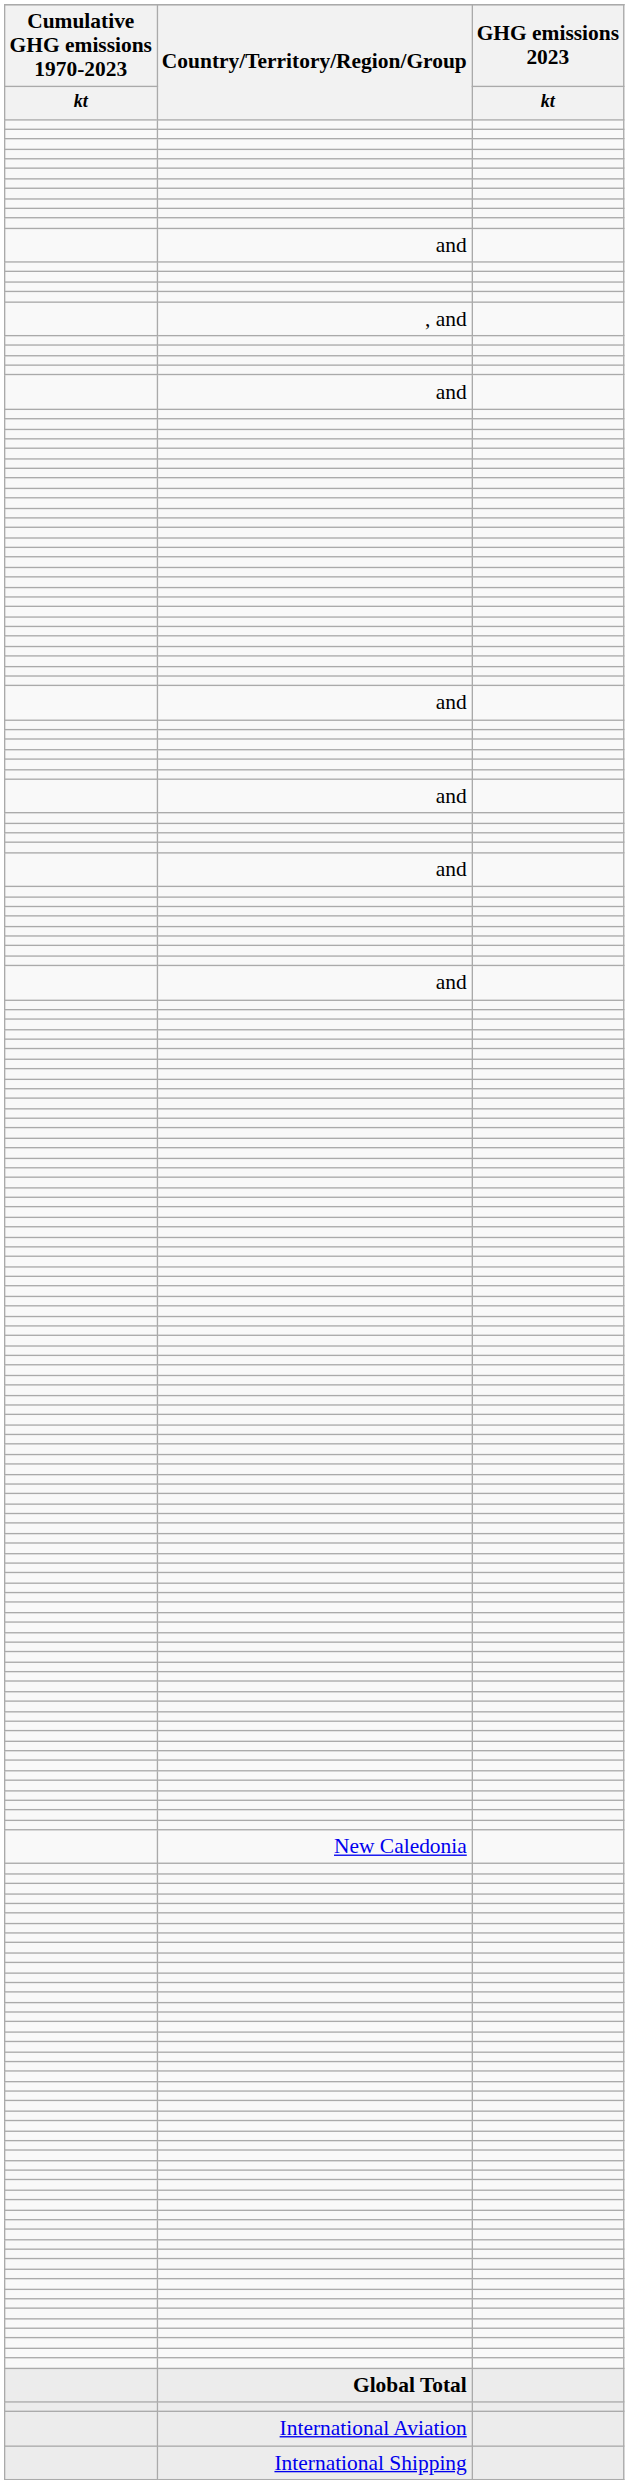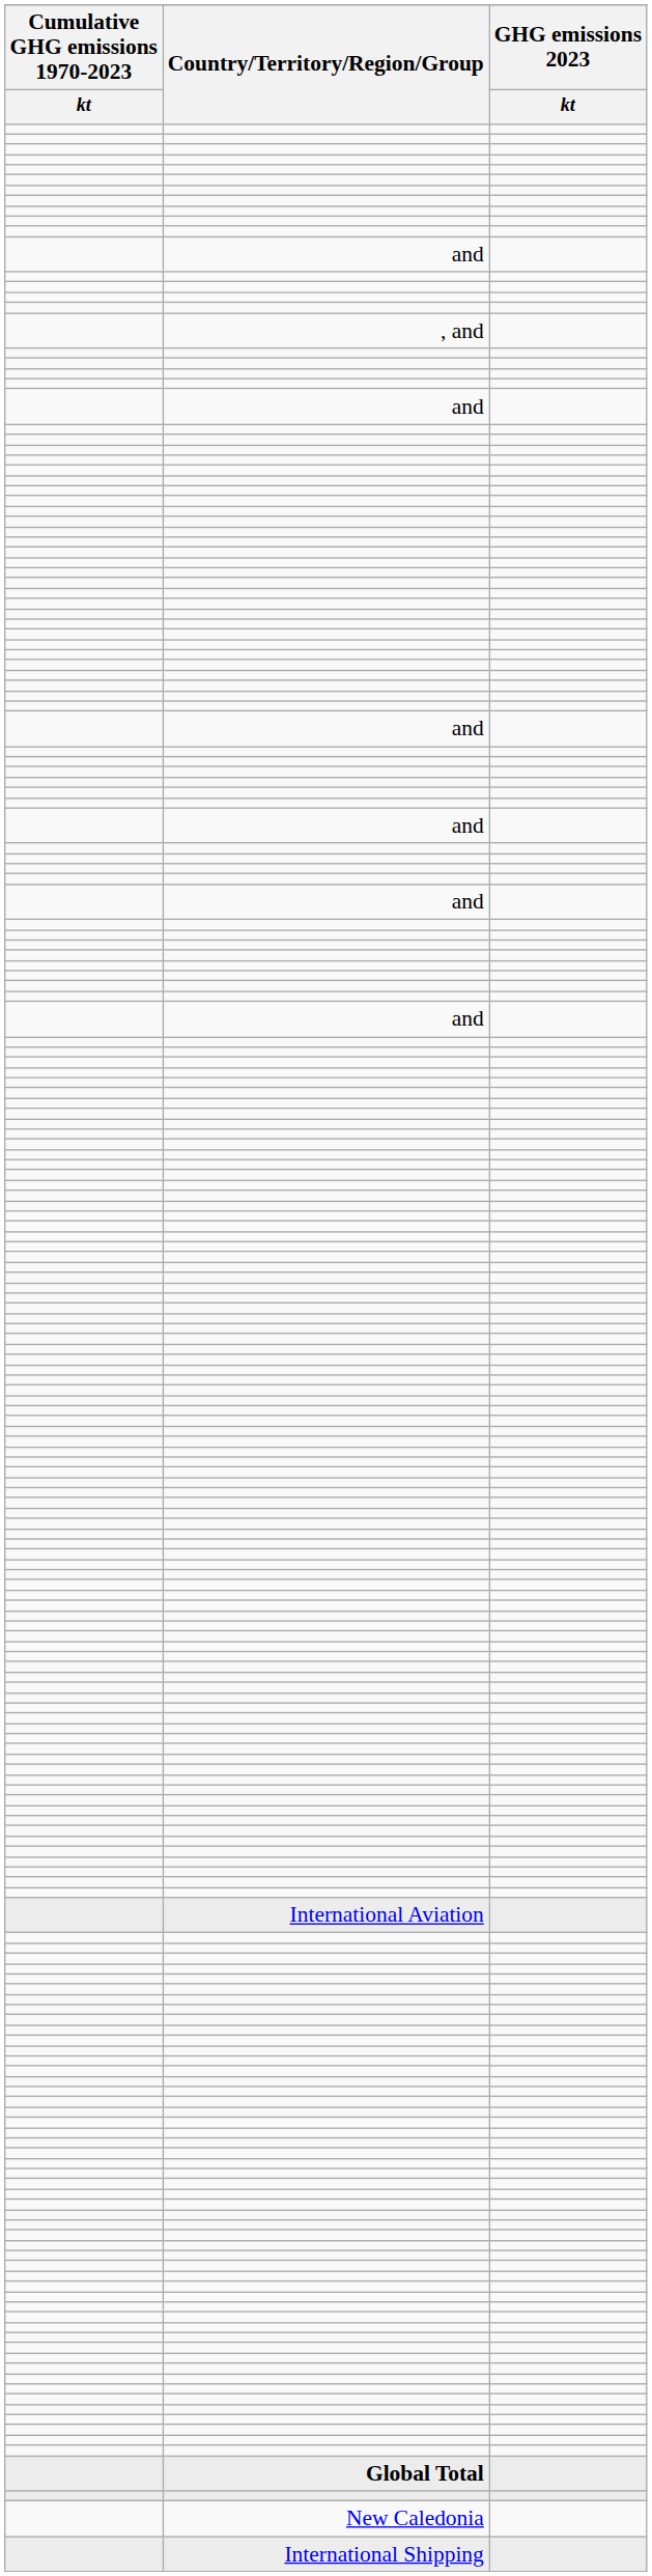 <table class="mw-datatable wikitable sortable sticky-header-multi static-row-numbers sort-under" style="text-align:right;">
 <tr>
 </tr>
 <tr>
 <th data-sort-type=number>Cumulative<br>GHG emissions<br>1970-2023</th>
 <th rowspan=2 data-sort-type=text>Country/Territory/Region/Group</th>
 <th data-sort-type=number>GHG emissions<br>2023</th>
 </tr>
 <tr style="font-size:85%; font-style:italic;">
 <th data-sort-type=number>kt<sub></sub></th>
 <th data-sort-type=number>kt<sub></sub></th>
 </tr>
 <tr>
 <td data-sort-value=100.00000></td>
 <td></td>
 <td></td>
 </tr>
 <tr>
 <td data-sort-value=92.44468></td>
 <td></td>
 <td></td>
 </tr>
 <tr>
 <td data-sort-value=33.99654></td>
 <td></td>
 <td></td>
 </tr>
 <tr>
 <td data-sort-value=28.38472></td>
 <td></td>
 <td></td>
 </tr>
 <tr>
 <td data-sort-value=18.35031></td>
 <td></td>
 <td></td>
 </tr>
 <tr>
 <td data-sort-value=16.18695></td>
 <td></td>
 <td></td>
 </tr>
 <tr>
 <td data-sort-value=12.32108></td>
 <td></td>
 <td></td>
 </tr>
 <tr>
 <td data-sort-value=9.89566></td>
 <td></td>
 <td></td>
 </tr>
 <tr>
 <td data-sort-value=9.45282></td>
 <td></td>
 <td></td>
 </tr>
 <tr>
 <td data-sort-value=8.48566></td>
 <td></td>
 <td></td>
 </tr>
 <tr>
 <td data-sort-value=8.30987></td>
 <td></td>
 <td></td>
 </tr>
 <tr>
 <td data-sort-value=7.97554></td>
 <td> and </td>
 <td></td>
 </tr>
 <tr>
 <td data-sort-value=7.49392></td>
 <td></td>
 <td></td>
 </tr>
 <tr>
 <td data-sort-value=7.40104></td>
 <td></td>
 <td></td>
 </tr>
 <tr>
 <td data-sort-value=7.16409></td>
 <td></td>
 <td></td>
 </tr>
 <tr>
 <td data-sort-value=7.16391></td>
 <td></td>
 <td></td>
 </tr>
 <tr>
 <td data-sort-value=6.98929></td>
 <td>,  and </td>
 <td></td>
 </tr>
 <tr>
 <td data-sort-value=6.47461></td>
 <td></td>
 <td></td>
 </tr>
 <tr>
 <td data-sort-value=6.34442></td>
 <td></td>
 <td></td>
 </tr>
 <tr>
 <td data-sort-value=5.70647></td>
 <td></td>
 <td></td>
 </tr>
 <tr>
 <td data-sort-value=4.75013></td>
 <td></td>
 <td></td>
 </tr>
 <tr>
 <td data-sort-value=4.64742></td>
 <td> and </td>
 <td></td>
 </tr>
 <tr>
 <td data-sort-value=4.40700></td>
 <td></td>
 <td></td>
 </tr>
 <tr>
 <td data-sort-value=4.25839></td>
 <td></td>
 <td></td>
 </tr>
 <tr>
 <td data-sort-value=4.25762></td>
 <td></td>
 <td></td>
 </tr>
 <tr>
 <td data-sort-value=4.11217></td>
 <td></td>
 <td></td>
 </tr>
 <tr>
 <td data-sort-value=4.00715></td>
 <td></td>
 <td></td>
 </tr>
 <tr>
 <td data-sort-value=3.06682></td>
 <td></td>
 <td></td>
 </tr>
 <tr>
 <td data-sort-value=3.04929></td>
 <td></td>
 <td></td>
 </tr>
 <tr>
 <td data-sort-value=2.93408></td>
 <td></td>
 <td></td>
 </tr>
 <tr>
 <td data-sort-value=2.84477></td>
 <td></td>
 <td></td>
 </tr>
 <tr>
 <td data-sort-value=2.75037></td>
 <td></td>
 <td></td>
 </tr>
 <tr>
 <td data-sort-value=2.68484></td>
 <td></td>
 <td></td>
 </tr>
 <tr>
 <td data-sort-value=2.58007></td>
 <td></td>
 <td></td>
 </tr>
 <tr>
 <td data-sort-value=2.57903></td>
 <td></td>
 <td></td>
 </tr>
 <tr>
 <td data-sort-value=2.38453></td>
 <td></td>
 <td></td>
 </tr>
 <tr>
 <td data-sort-value=2.28696></td>
 <td></td>
 <td></td>
 </tr>
 <tr>
 <td data-sort-value=2.28391></td>
 <td></td>
 <td></td>
 </tr>
 <tr>
 <td data-sort-value=2.26351></td>
 <td></td>
 <td></td>
 </tr>
 <tr>
 <td data-sort-value=2.13029></td>
 <td></td>
 <td></td>
 </tr>
 <tr>
 <td data-sort-value=2.08981></td>
 <td></td>
 <td></td>
 </tr>
 <tr>
 <td data-sort-value=2.01651></td>
 <td></td>
 <td></td>
 </tr>
 <tr>
 <td data-sort-value=1.92549></td>
 <td></td>
 <td></td>
 </tr>
 <tr>
 <td data-sort-value=1.70011></td>
 <td></td>
 <td></td>
 </tr>
 <tr>
 <td data-sort-value=1.51236></td>
 <td></td>
 <td></td>
 </tr>
 <tr>
 <td data-sort-value=1.38179></td>
 <td></td>
 <td></td>
 </tr>
 <tr>
 <td data-sort-value=1.34185></td>
 <td></td>
 <td></td>
 </tr>
 <tr>
 <td data-sort-value=1.29073></td>
 <td></td>
 <td></td>
 </tr>
 <tr>
 <td data-sort-value=1.28668></td>
 <td></td>
 <td></td>
 </tr>
 <tr>
 <td data-sort-value=1.27665></td>
 <td></td>
 <td></td>
 </tr>
 <tr>
 <td data-sort-value=1.27357></td>
 <td> and </td>
 <td></td>
 </tr>
 <tr>
 <td data-sort-value=1.27323></td>
 <td></td>
 <td></td>
 </tr>
 <tr>
 <td data-sort-value=1.21494></td>
 <td></td>
 <td></td>
 </tr>
 <tr>
 <td data-sort-value=1.20042></td>
 <td></td>
 <td></td>
 </tr>
 <tr>
 <td data-sort-value=1.16664></td>
 <td></td>
 <td></td>
 </tr>
 <tr>
 <td data-sort-value=1.13598></td>
 <td></td>
 <td></td>
 </tr>
 <tr>
 <td data-sort-value=1.10625></td>
 <td></td>
 <td></td>
 </tr>
 <tr>
 <td data-sort-value=1.01381></td>
 <td> and </td>
 <td></td>
 </tr>
 <tr>
 <td data-sort-value=1.00431></td>
 <td></td>
 <td></td>
 </tr>
 <tr>
 <td data-sort-value=1.00149></td>
 <td></td>
 <td></td>
 </tr>
 <tr>
 <td data-sort-value=0.93524></td>
 <td></td>
 <td></td>
 </tr>
 <tr>
 <td data-sort-value=0.93182></td>
 <td></td>
 <td></td>
 </tr>
 <tr>
 <td data-sort-value=0.88630></td>
 <td> and </td>
 <td></td>
 </tr>
 <tr>
 <td data-sort-value=0.86715></td>
 <td></td>
 <td></td>
 </tr>
 <tr>
 <td data-sort-value=0.86708></td>
 <td></td>
 <td></td>
 </tr>
 <tr>
 <td data-sort-value=0.85204></td>
 <td></td>
 <td></td>
 </tr>
 <tr>
 <td data-sort-value=0.84638></td>
 <td></td>
 <td></td>
 </tr>
 <tr>
 <td data-sort-value=0.84392></td>
 <td></td>
 <td></td>
 </tr>
 <tr>
 <td data-sort-value=0.83745></td>
 <td></td>
 <td></td>
 </tr>
 <tr>
 <td data-sort-value=0.82961></td>
 <td></td>
 <td></td>
 </tr>
 <tr>
 <td data-sort-value=0.79291></td>
 <td></td>
 <td></td>
 </tr>
 <tr>
 <td data-sort-value=0.76786></td>
 <td> and </td>
 <td></td>
 </tr>
 <tr>
 <td data-sort-value=0.75021></td>
 <td></td>
 <td></td>
 </tr>
 <tr>
 <td data-sort-value=0.71779></td>
 <td></td>
 <td></td>
 </tr>
 <tr>
 <td data-sort-value=0.71404></td>
 <td></td>
 <td></td>
 </tr>
 <tr>
 <td data-sort-value=0.70721></td>
 <td></td>
 <td></td>
 </tr>
 <tr>
 <td data-sort-value=0.67568></td>
 <td></td>
 <td></td>
 </tr>
 <tr>
 <td data-sort-value=0.61502></td>
 <td></td>
 <td></td>
 </tr>
 <tr>
 <td data-sort-value=0.59406></td>
 <td></td>
 <td></td>
 </tr>
 <tr>
 <td data-sort-value=0.55019></td>
 <td></td>
 <td></td>
 </tr>
 <tr>
 <td data-sort-value=0.54210></td>
 <td></td>
 <td></td>
 </tr>
 <tr>
 <td data-sort-value=0.51856></td>
 <td></td>
 <td></td>
 </tr>
 <tr>
 <td data-sort-value=0.51643></td>
 <td></td>
 <td></td>
 </tr>
 <tr>
 <td data-sort-value=0.51507></td>
 <td></td>
 <td></td>
 </tr>
 <tr>
 <td data-sort-value=0.46730></td>
 <td></td>
 <td></td>
 </tr>
 <tr>
 <td data-sort-value=0.46693></td>
 <td></td>
 <td></td>
 </tr>
 <tr>
 <td data-sort-value=0.43631></td>
 <td></td>
 <td></td>
 </tr>
 <tr>
 <td data-sort-value=0.42904></td>
 <td></td>
 <td></td>
 </tr>
 <tr>
 <td data-sort-value=0.42398></td>
 <td></td>
 <td></td>
 </tr>
 <tr>
 <td data-sort-value=0.40947></td>
 <td></td>
 <td></td>
 </tr>
 <tr>
 <td data-sort-value=0.40859></td>
 <td></td>
 <td></td>
 </tr>
 <tr>
 <td data-sort-value=0.40338></td>
 <td></td>
 <td></td>
 </tr>
 <tr>
 <td data-sort-value=0.38773></td>
 <td></td>
 <td></td>
 </tr>
 <tr>
 <td data-sort-value=0.38584></td>
 <td></td>
 <td></td>
 </tr>
 <tr>
 <td data-sort-value=0.38447></td>
 <td></td>
 <td></td>
 </tr>
 <tr>
 <td data-sort-value=0.37370></td>
 <td></td>
 <td></td>
 </tr>
 <tr>
 <td data-sort-value=0.37217></td>
 <td></td>
 <td></td>
 </tr>
 <tr>
 <td data-sort-value=0.37120></td>
 <td></td>
 <td></td>
 </tr>
 <tr>
 <td data-sort-value=0.36874></td>
 <td></td>
 <td></td>
 </tr>
 <tr>
 <td data-sort-value=0.36816></td>
 <td></td>
 <td></td>
 </tr>
 <tr>
 <td data-sort-value=0.36792></td>
 <td></td>
 <td></td>
 </tr>
 <tr>
 <td data-sort-value=0.36211></td>
 <td></td>
 <td></td>
 </tr>
 <tr>
 <td data-sort-value=0.35084></td>
 <td></td>
 <td></td>
 </tr>
 <tr>
 <td data-sort-value=0.35055></td>
 <td></td>
 <td></td>
 </tr>
 <tr>
 <td data-sort-value=0.34313></td>
 <td></td>
 <td></td>
 </tr>
 <tr>
 <td data-sort-value=0.30965></td>
 <td></td>
 <td></td>
 </tr>
 <tr>
 <td data-sort-value=0.30596></td>
 <td></td>
 <td></td>
 </tr>
 <tr>
 <td data-sort-value=0.29978></td>
 <td></td>
 <td></td>
 </tr>
 <tr>
 <td data-sort-value=0.29288></td>
 <td></td>
 <td></td>
 </tr>
 <tr>
 <td data-sort-value=0.28842></td>
 <td></td>
 <td></td>
 </tr>
 <tr>
 <td data-sort-value=0.28437></td>
 <td></td>
 <td></td>
 </tr>
 <tr>
 <td data-sort-value=0.27006></td>
 <td></td>
 <td></td>
 </tr>
 <tr>
 <td data-sort-value=0.26969></td>
 <td></td>
 <td></td>
 </tr>
 <tr>
 <td data-sort-value=0.26604></td>
 <td></td>
 <td></td>
 </tr>
 <tr>
 <td data-sort-value=0.26380></td>
 <td></td>
 <td></td>
 </tr>
 <tr>
 <td data-sort-value=0.25468></td>
 <td></td>
 <td></td>
 </tr>
 <tr>
 <td data-sort-value=0.24910></td>
 <td></td>
 <td></td>
 </tr>
 <tr>
 <td data-sort-value=0.24824></td>
 <td></td>
 <td></td>
 </tr>
 <tr>
 <td data-sort-value=0.23825></td>
 <td></td>
 <td></td>
 </tr>
 <tr>
 <td data-sort-value=0.23704></td>
 <td></td>
 <td></td>
 </tr>
 <tr>
 <td data-sort-value=0.23142></td>
 <td></td>
 <td></td>
 </tr>
 <tr>
 <td data-sort-value=0.21407></td>
 <td></td>
 <td></td>
 </tr>
 <tr>
 <td data-sort-value=0.21229></td>
 <td></td>
 <td></td>
 </tr>
 <tr>
 <td data-sort-value=0.21099></td>
 <td></td>
 <td></td>
 </tr>
 <tr>
 <td data-sort-value=0.19583></td>
 <td></td>
 <td></td>
 </tr>
 <tr>
 <td data-sort-value=0.18888></td>
 <td></td>
 <td></td>
 </tr>
 <tr>
 <td data-sort-value=0.18771></td>
 <td></td>
 <td></td>
 </tr>
 <tr>
 <td data-sort-value=0.18240></td>
 <td></td>
 <td></td>
 </tr>
 <tr>
 <td data-sort-value=0.18120></td>
 <td></td>
 <td></td>
 </tr>
 <tr>
 <td data-sort-value=0.18072></td>
 <td></td>
 <td></td>
 </tr>
 <tr>
 <td data-sort-value=0.17415></td>
 <td></td>
 <td></td>
 </tr>
 <tr>
 <td data-sort-value=0.16204></td>
 <td></td>
 <td></td>
 </tr>
 <tr>
 <td data-sort-value=0.15812></td>
 <td></td>
 <td></td>
 </tr>
 <tr>
 <td data-sort-value=0.13718></td>
 <td></td>
 <td></td>
 </tr>
 <tr>
 <td data-sort-value=0.13617></td>
 <td></td>
 <td></td>
 </tr>
 <tr>
 <td data-sort-value=0.13557></td>
 <td></td>
 <td></td>
 </tr>
 <tr>
 <td data-sort-value=0.13284></td>
 <td></td>
 <td></td>
 </tr>
 <tr>
 <td data-sort-value=0.13261></td>
 <td></td>
 <td></td>
 </tr>
 <tr>
 <td data-sort-value=0.12813></td>
 <td></td>
 <td></td>
 </tr>
 <tr>
 <td data-sort-value=0.12151></td>
 <td></td>
 <td></td>
 </tr>
 <tr>
 <td data-sort-value=0.11748></td>
 <td></td>
 <td></td>
 </tr>
 <tr>
 <td data-sort-value=0.11597></td>
 <td></td>
 <td></td>
 </tr>
 <tr>
 <td data-sort-value=0.11276></td>
 <td></td>
 <td></td>
 </tr>
 <tr>
 <td data-sort-value=0.10832></td>
 <td></td>
 <td></td>
 </tr>
 <tr>
 <td data-sort-value=0.09674></td>
 <td></td>
 <td></td>
 </tr>
 <tr>
 <td data-sort-value=0.09540></td>
 <td></td>
 <td></td>
 </tr>
 <tr>
 <td data-sort-value=0.09245></td>
 <td></td>
 <td></td>
 </tr>
 <tr>
 <td data-sort-value=0.08305></td>
 <td></td>
 <td></td>
 </tr>
 <tr>
 <td data-sort-value=0.07880></td>
 <td></td>
 <td></td>
 </tr>
 <tr>
 <td data-sort-value=0.07379></td>
 <td></td>
 <td></td>
 </tr>
 <tr>
 <td data-sort-value=0.07355></td>
 <td></td>
 <td></td>
 </tr>
 <tr>
 <td data-sort-value=0.06942></td>
 <td></td>
 <td></td>
 </tr>
 <tr>
 <td data-sort-value=0.06602></td>
 <td></td>
 <td></td>
 </tr>
 <tr>
 <td data-sort-value=0.06120></td>
 <td></td>
 <td></td>
 </tr>
 <tr>
 <td data-sort-value=0.05029></td>
 <td></td>
 <td></td>
 </tr>
 <tr>
 <td data-sort-value=0.04417></td>
 <td></td>
 <td></td>
 </tr>
-<tr>
-<td data-sort-value=0.04256></td>
-<td> <a href='#'>New Caledonia</a></td>
+<tr class="sortbottom static-row-header" style="background-color:#ececec;">
+<td data-sort-value=4.94615></td>
+<td><a href='#'>International Aviation</a></td>
 <td></td>
 </tr>
 <tr>
 <td data-sort-value=0.04142></td>
 <td></td>
 <td></td>
 </tr>
 <tr>
 <td data-sort-value=0.03825></td>
 <td></td>
 <td></td>
 </tr>
 <tr>
 <td data-sort-value=0.03593></td>
 <td></td>
 <td></td>
 </tr>
 <tr>
 <td data-sort-value=0.03566></td>
 <td></td>
 <td></td>
 </tr>
 <tr>
 <td data-sort-value=0.03370></td>
 <td></td>
 <td></td>
 </tr>
 <tr>
 <td data-sort-value=0.03028></td>
 <td></td>
 <td></td>
 </tr>
 <tr>
 <td data-sort-value=0.03001></td>
 <td></td>
 <td></td>
 </tr>
 <tr>
 <td data-sort-value=0.02790></td>
 <td></td>
 <td></td>
 </tr>
 <tr>
 <td data-sort-value=0.02658></td>
 <td></td>
 <td></td>
 </tr>
 <tr>
 <td data-sort-value=0.02523></td>
 <td></td>
 <td></td>
 </tr>
 <tr>
 <td data-sort-value=0.02298></td>
 <td></td>
 <td></td>
 </tr>
 <tr>
 <td data-sort-value=0.02141></td>
 <td></td>
 <td></td>
 </tr>
 <tr>
 <td data-sort-value=0.02131></td>
 <td></td>
 <td></td>
 </tr>
 <tr>
 <td data-sort-value=0.01827></td>
 <td></td>
 <td></td>
 </tr>
 <tr>
 <td data-sort-value=0.01733></td>
 <td></td>
 <td></td>
 </tr>
 <tr>
 <td data-sort-value=0.01386></td>
 <td></td>
 <td></td>
 </tr>
 <tr>
 <td data-sort-value=0.01211></td>
 <td></td>
 <td></td>
 </tr>
 <tr>
 <td data-sort-value=0.01194></td>
 <td></td>
 <td></td>
 </tr>
 <tr>
 <td data-sort-value=0.01159></td>
 <td></td>
 <td></td>
 </tr>
 <tr>
 <td data-sort-value=0.01153></td>
 <td></td>
 <td></td>
 </tr>
 <tr>
 <td data-sort-value=0.00903></td>
 <td></td>
 <td></td>
 </tr>
 <tr>
 <td data-sort-value=0.00801></td>
 <td></td>
 <td></td>
 </tr>
 <tr>
 <td data-sort-value=0.00800></td>
 <td></td>
 <td></td>
 </tr>
 <tr>
 <td data-sort-value=0.00740></td>
 <td></td>
 <td></td>
 </tr>
 <tr>
 <td data-sort-value=0.00687></td>
 <td></td>
 <td></td>
 </tr>
 <tr>
 <td data-sort-value=0.00596></td>
 <td></td>
 <td></td>
 </tr>
 <tr>
 <td data-sort-value=0.00594></td>
 <td></td>
 <td></td>
 </tr>
 <tr>
 <td data-sort-value=0.00519></td>
 <td></td>
 <td></td>
 </tr>
 <tr>
 <td data-sort-value=0.00509></td>
 <td></td>
 <td></td>
 </tr>
 <tr>
 <td data-sort-value=0.00474></td>
 <td></td>
 <td></td>
 </tr>
 <tr>
 <td data-sort-value=0.00440></td>
 <td></td>
 <td></td>
 </tr>
 <tr>
 <td data-sort-value=0.00399></td>
 <td></td>
 <td></td>
 </tr>
 <tr>
 <td data-sort-value=0.00386></td>
 <td></td>
 <td></td>
 </tr>
 <tr>
 <td data-sort-value=0.00358></td>
 <td></td>
 <td></td>
 </tr>
 <tr>
 <td data-sort-value=0.00294></td>
 <td></td>
 <td></td>
 </tr>
 <tr>
 <td data-sort-value=0.00291></td>
 <td></td>
 <td></td>
 </tr>
 <tr>
 <td data-sort-value=0.00244></td>
 <td></td>
 <td></td>
 </tr>
 <tr>
 <td data-sort-value=0.00232></td>
 <td></td>
 <td></td>
 </tr>
 <tr>
 <td data-sort-value=0.00179></td>
 <td></td>
 <td></td>
 </tr>
 <tr>
 <td data-sort-value=0.00163></td>
 <td></td>
 <td></td>
 </tr>
 <tr>
 <td data-sort-value=0.00146></td>
 <td></td>
 <td></td>
 </tr>
 <tr>
 <td data-sort-value=0.00140></td>
 <td></td>
 <td></td>
 </tr>
 <tr>
 <td data-sort-value=0.00139></td>
 <td></td>
 <td></td>
 </tr>
 <tr>
 <td data-sort-value=0.00109></td>
 <td></td>
 <td></td>
 </tr>
 <tr>
 <td data-sort-value=0.00087></td>
 <td></td>
 <td></td>
 </tr>
 <tr>
 <td data-sort-value=0.00069></td>
 <td></td>
 <td></td>
 </tr>
 <tr>
 <td data-sort-value=0.00068></td>
 <td></td>
 <td></td>
 </tr>
 <tr>
 <td data-sort-value=0.00067></td>
 <td></td>
 <td></td>
 </tr>
 <tr>
 <td data-sort-value=0.00054></td>
 <td></td>
 <td></td>
 </tr>
 <tr>
 <td data-sort-value=0.00022></td>
 <td></td>
 <td></td>
 </tr>
 <tr>
 <td data-sort-value=0.00016></td>
 <td></td>
 <td></td>
 </tr>
 <tr class="sortbottom static-row-header" style="background-color:#ececec; font-weight:bold;">
 <td data-sort-value=539.80039></td>
 <td> Global Total</td>
 <td></td>
 </tr>
 <tr class="sortbottom static-row-header" style="background-color:#ececec;">
 <td data-sort-value=66.13448></td>
 <td></td>
 <td></td>
 </tr>
-<tr class="sortbottom static-row-header" style="background-color:#ececec;">
-<td data-sort-value=4.94615></td>
-<td><a href='#'>International Aviation</a></td>
+<tr>
+<td data-sort-value=0.04256></td>
+<td> <a href='#'>New Caledonia</a></td>
 <td></td>
 </tr>
 <tr class="sortbottom static-row-header" style="background-color:#ececec;">
 <td data-sort-value=7.45959></td>
 <td><a href='#'>International Shipping</a></td>
 <td></td>
 </tr>
 </table>
